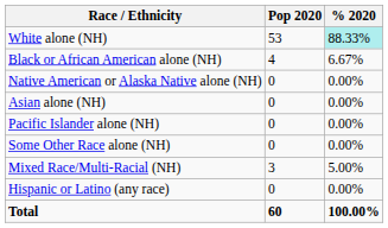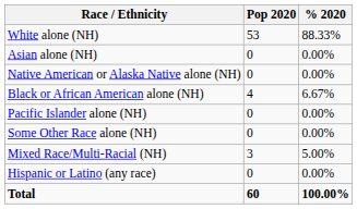 <table class="wikitable">
 <tr>
 <th>Race / Ethnicity</th>
 <th>Pop 2020</th>
 <th>% 2020</th>
 </tr>
 <tr>
 <td><a href='#'>White</a> alone (NH)</td>
 <td>53</td>
-<td style="background: paleturquoise;">88.33%</td>
+<td>88.33%</td>
 </tr>
 <tr>
-<td><a href='#'>Black or African American</a> alone (NH)</td>
-<td>4</td>
-<td>6.67%</td>
+<td><a href='#'>Asian</a> alone (NH)</td>
+<td>0</td>
+<td>0.00%</td>
 </tr>
 <tr>
 <td><a href='#'>Native American</a> or <a href='#'>Alaska Native</a> alone (NH)</td>
 <td>0</td>
 <td>0.00%</td>
 </tr>
 <tr>
-<td><a href='#'>Asian</a> alone (NH)</td>
-<td>0</td>
-<td>0.00%</td>
+<td><a href='#'>Black or African American</a> alone (NH)</td>
+<td>4</td>
+<td>6.67%</td>
 </tr>
 <tr>
 <td><a href='#'>Pacific Islander</a> alone (NH)</td>
 <td>0</td>
 <td>0.00%</td>
 </tr>
 <tr>
 <td><a href='#'>Some Other Race</a> alone (NH)</td>
 <td>0</td>
 <td>0.00%</td>
 </tr>
 <tr>
 <td><a href='#'>Mixed Race/Multi-Racial</a> (NH)</td>
 <td>3</td>
 <td>5.00%</td>
 </tr>
 <tr>
 <td><a href='#'>Hispanic or Latino</a> (any race)</td>
 <td>0</td>
 <td>0.00%</td>
 </tr>
 <tr>
 <td><strong>Total</strong></td>
 <td><strong>60</strong></td>
 <td><strong>100.00%</strong></td>
 </tr>
 </table>
